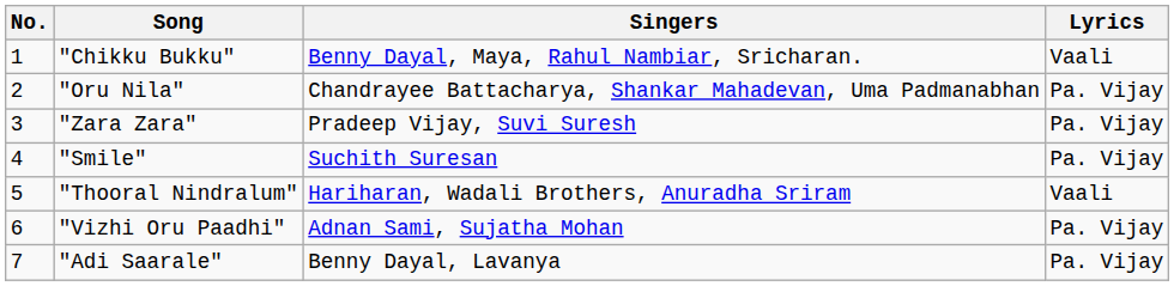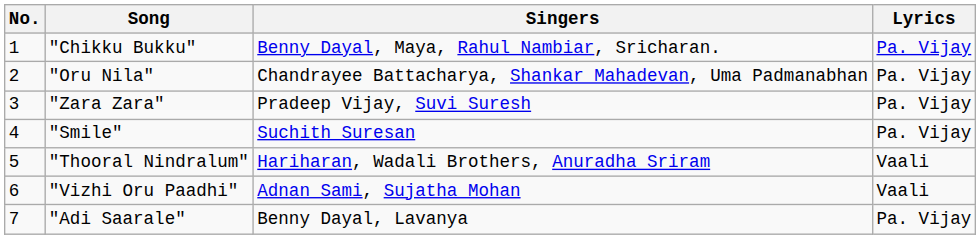 <table class="wikitable">
 <tr>
 <th>No.</th>
 <th>Song</th>
 <th>Singers</th>
 <th>Lyrics</th>
 </tr>
 <tr>
 <td>1</td>
 <td>"Chikku Bukku"</td>
 <td><a href='#'>Benny Dayal</a>, Maya, <a href='#'>Rahul Nambiar</a>, Sricharan.</td>
-<td>Vaali</td>
+<td><a href='#'>Pa. Vijay</a></td>
 </tr>
 <tr>
 <td>2</td>
 <td>"Oru Nila"</td>
 <td>Chandrayee Battacharya, <a href='#'>Shankar Mahadevan</a>, Uma Padmanabhan</td>
 <td>Pa. Vijay</td>
 </tr>
 <tr>
 <td>3</td>
 <td>"Zara Zara"</td>
 <td>Pradeep Vijay, <a href='#'>Suvi Suresh</a></td>
 <td>Pa. Vijay</td>
 </tr>
 <tr>
 <td>4</td>
 <td>"Smile"</td>
 <td><a href='#'>Suchith Suresan</a></td>
 <td>Pa. Vijay</td>
 </tr>
 <tr>
 <td>5</td>
 <td>"Thooral Nindralum"</td>
 <td><a href='#'>Hariharan</a>, Wadali Brothers, <a href='#'>Anuradha Sriram</a></td>
 <td>Vaali</td>
 </tr>
 <tr>
 <td>6</td>
 <td>"Vizhi Oru Paadhi"</td>
 <td><a href='#'>Adnan Sami</a>, <a href='#'>Sujatha Mohan</a></td>
-<td>Pa. Vijay</td>
+<td>Vaali</td>
 </tr>
 <tr>
 <td>7</td>
 <td>"Adi Saarale"</td>
 <td>Benny Dayal, Lavanya</td>
 <td>Pa. Vijay</td>
 </tr>
 </table>
